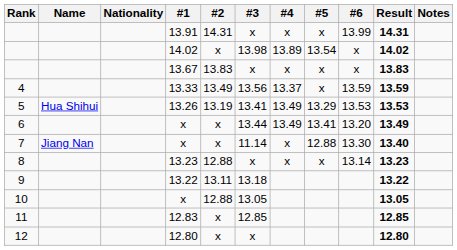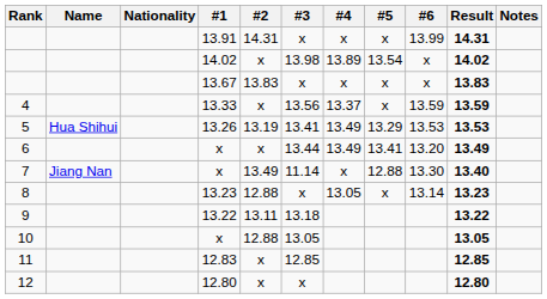 <table class="wikitable sortable" style="text-align:center">
 <tr>
 <th>Rank</th>
 <th>Name</th>
 <th>Nationality</th>
 <th>#1</th>
 <th>#2</th>
 <th>#3</th>
 <th>#4</th>
 <th>#5</th>
 <th>#6</th>
 <th>Result</th>
 <th>Notes</th>
 </tr>
 <tr>
 <td></td>
 <td align=left></td>
 <td align=left></td>
 <td>13.91</td>
 <td>14.31</td>
 <td>x</td>
 <td>x</td>
 <td>x</td>
 <td>13.99</td>
 <td><strong>14.31</strong></td>
 <td></td>
 </tr>
 <tr>
 <td></td>
 <td align=left></td>
 <td align=left></td>
 <td>14.02</td>
 <td>x</td>
 <td>13.98</td>
 <td>13.89</td>
 <td>13.54</td>
 <td>x</td>
 <td><strong>14.02</strong></td>
 <td></td>
 </tr>
 <tr>
 <td></td>
 <td align=left></td>
 <td align=left></td>
 <td>13.67</td>
 <td>13.83</td>
 <td>x</td>
 <td>x</td>
 <td>x</td>
 <td>x</td>
 <td><strong>13.83</strong></td>
 <td></td>
 </tr>
 <tr>
 <td>4</td>
 <td align=left></td>
 <td align=left></td>
 <td>13.33</td>
-<td>13.49</td>
+<td>x</td>
 <td>13.56</td>
 <td>13.37</td>
 <td>x</td>
 <td>13.59</td>
 <td><strong>13.59</strong></td>
 <td></td>
 </tr>
 <tr>
 <td>5</td>
 <td align=left><a href='#'>Hua Shihui</a></td>
 <td align=left></td>
 <td>13.26</td>
 <td>13.19</td>
 <td>13.41</td>
 <td>13.49</td>
 <td>13.29</td>
 <td>13.53</td>
 <td><strong>13.53</strong></td>
 <td></td>
 </tr>
 <tr>
 <td>6</td>
 <td align=left></td>
 <td align=left></td>
 <td>x</td>
 <td>x</td>
 <td>13.44</td>
 <td>13.49</td>
 <td>13.41</td>
 <td>13.20</td>
 <td><strong>13.49</strong></td>
 <td></td>
 </tr>
 <tr>
 <td>7</td>
 <td align=left><a href='#'>Jiang Nan</a></td>
 <td align=left></td>
 <td>x</td>
-<td>x</td>
+<td>13.49</td>
 <td>11.14</td>
 <td>x</td>
 <td>12.88</td>
 <td>13.30</td>
 <td><strong>13.40</strong></td>
 <td></td>
 </tr>
 <tr>
 <td>8</td>
 <td align=left></td>
 <td align=left></td>
 <td>13.23</td>
 <td>12.88</td>
 <td>x</td>
-<td>x</td>
+<td>13.05</td>
 <td>x</td>
 <td>13.14</td>
 <td><strong>13.23</strong></td>
 <td></td>
 </tr>
 <tr>
 <td>9</td>
 <td align=left></td>
 <td align=left></td>
 <td>13.22</td>
 <td>13.11</td>
 <td>13.18</td>
 <td></td>
 <td></td>
 <td></td>
 <td><strong>13.22</strong></td>
 <td></td>
 </tr>
 <tr>
 <td>10</td>
 <td align=left></td>
 <td align=left></td>
 <td>x</td>
 <td>12.88</td>
 <td>13.05</td>
 <td></td>
 <td></td>
 <td></td>
 <td><strong>13.05</strong></td>
 <td></td>
 </tr>
 <tr>
 <td>11</td>
 <td align=left></td>
 <td align=left></td>
 <td>12.83</td>
 <td>x</td>
 <td>12.85</td>
 <td></td>
 <td></td>
 <td></td>
 <td><strong>12.85</strong></td>
 <td></td>
 </tr>
 <tr>
 <td>12</td>
 <td align=left></td>
 <td align=left></td>
 <td>12.80</td>
 <td>x</td>
 <td>x</td>
 <td></td>
 <td></td>
 <td></td>
 <td><strong>12.80</strong></td>
 <td></td>
 </tr>
 </table>
